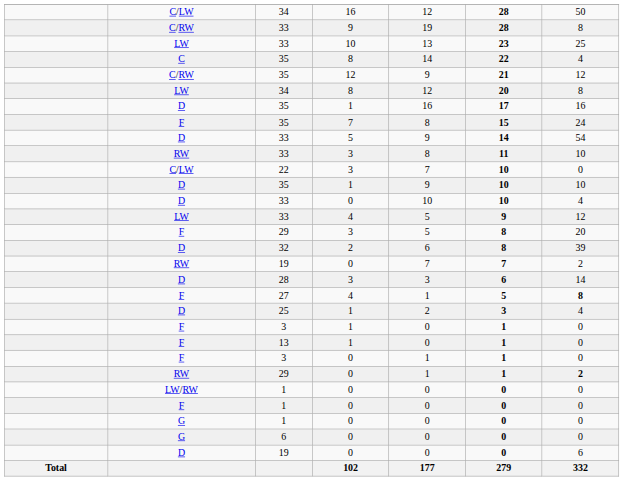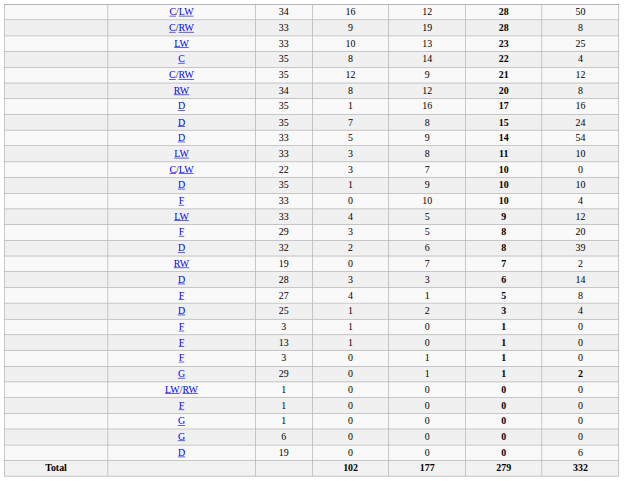 <table class="wikitable sortable" width ="50%">
 <tr align="center">
 </tr>
 <tr align="center" bgcolor="">
 <td></td>
 <td><a href='#'>C</a>/<a href='#'>LW</a></td>
 <td>34</td>
 <td>16</td>
 <td>12</td>
 <td><strong>28</strong></td>
 <td>50</td>
 </tr>
 <tr align="center" bgcolor="f0f0f0">
 <td></td>
 <td><a href='#'>C</a>/<a href='#'>RW</a></td>
 <td>33</td>
 <td>9</td>
 <td>19</td>
 <td><strong>28</strong></td>
 <td>8</td>
 </tr>
 <tr align="center" bgcolor="">
 <td></td>
 <td><a href='#'>LW</a></td>
 <td>33</td>
 <td>10</td>
 <td>13</td>
 <td><strong>23</strong></td>
 <td>25</td>
 </tr>
 <tr align="center" bgcolor="f0f0f0">
 <td></td>
 <td><a href='#'>C</a></td>
 <td>35</td>
 <td>8</td>
 <td>14</td>
 <td><strong>22</strong></td>
 <td>4</td>
 </tr>
 <tr align="center" bgcolor="">
 <td></td>
 <td><a href='#'>C</a>/<a href='#'>RW</a></td>
 <td>35</td>
 <td>12</td>
 <td>9</td>
 <td><strong>21</strong></td>
 <td>12</td>
 </tr>
 <tr align="center" bgcolor="f0f0f0">
 <td></td>
-<td><a href='#'>LW</a></td>
+<td><a href='#'>RW</a></td>
 <td>34</td>
 <td>8</td>
 <td>12</td>
 <td><strong>20</strong></td>
 <td>8</td>
 </tr>
 <tr align="center" bgcolor="">
 <td></td>
 <td><a href='#'>D</a></td>
 <td>35</td>
 <td>1</td>
 <td>16</td>
 <td><strong>17</strong></td>
 <td>16</td>
 </tr>
 <tr align="center" bgcolor="f0f0f0">
 <td></td>
-<td><a href='#'>F</a></td>
+<td><a href='#'>D</a></td>
 <td>35</td>
 <td>7</td>
 <td>8</td>
 <td><strong>15</strong></td>
 <td>24</td>
 </tr>
 <tr align="center" bgcolor="">
 <td></td>
 <td><a href='#'>D</a></td>
 <td>33</td>
 <td>5</td>
 <td>9</td>
 <td><strong>14</strong></td>
 <td>54</td>
 </tr>
 <tr align="center" bgcolor="f0f0f0">
 <td></td>
-<td><a href='#'>RW</a></td>
+<td><a href='#'>LW</a></td>
 <td>33</td>
 <td>3</td>
 <td>8</td>
 <td><strong>11</strong></td>
 <td>10</td>
 </tr>
 <tr align="center" bgcolor="">
 <td></td>
 <td><a href='#'>C</a>/<a href='#'>LW</a></td>
 <td>22</td>
 <td>3</td>
 <td>7</td>
 <td><strong>10</strong></td>
 <td>0</td>
 </tr>
 <tr align="center" bgcolor="f0f0f0">
 <td></td>
 <td><a href='#'>D</a></td>
 <td>35</td>
 <td>1</td>
 <td>9</td>
 <td><strong>10</strong></td>
 <td>10</td>
 </tr>
 <tr align="center" bgcolor="">
 <td></td>
-<td><a href='#'>D</a></td>
+<td><a href='#'>F</a></td>
 <td>33</td>
 <td>0</td>
 <td>10</td>
 <td><strong>10</strong></td>
 <td>4</td>
 </tr>
 <tr align="center" bgcolor="f0f0f0">
 <td></td>
 <td><a href='#'>LW</a></td>
 <td>33</td>
 <td>4</td>
 <td>5</td>
 <td><strong>9</strong></td>
 <td>12</td>
 </tr>
 <tr align="center" bgcolor="">
 <td></td>
 <td><a href='#'>F</a></td>
 <td>29</td>
 <td>3</td>
 <td>5</td>
 <td><strong>8</strong></td>
 <td>20</td>
 </tr>
 <tr align="center" bgcolor="f0f0f0">
 <td></td>
 <td><a href='#'>D</a></td>
 <td>32</td>
 <td>2</td>
 <td>6</td>
 <td><strong>8</strong></td>
 <td>39</td>
 </tr>
 <tr align="center" bgcolor="">
 <td></td>
 <td><a href='#'>RW</a></td>
 <td>19</td>
 <td>0</td>
 <td>7</td>
 <td><strong>7</strong></td>
 <td>2</td>
 </tr>
 <tr align="center" bgcolor="f0f0f0">
 <td></td>
 <td><a href='#'>D</a></td>
 <td>28</td>
 <td>3</td>
 <td>3</td>
 <td><strong>6</strong></td>
 <td>14</td>
 </tr>
 <tr align="center" bgcolor="">
 <td></td>
 <td><a href='#'>F</a></td>
 <td>27</td>
 <td>4</td>
 <td>1</td>
 <td><strong>5</strong></td>
-<td><strong>8</strong></td>
+<td>8</td>
 </tr>
 <tr align="center" bgcolor="f0f0f0">
 <td></td>
 <td><a href='#'>D</a></td>
 <td>25</td>
 <td>1</td>
 <td>2</td>
 <td><strong>3</strong></td>
 <td>4</td>
 </tr>
 <tr align="center" bgcolor="">
 <td></td>
 <td><a href='#'>F</a></td>
 <td>3</td>
 <td>1</td>
 <td>0</td>
 <td><strong>1</strong></td>
 <td>0</td>
 </tr>
 <tr align="center" bgcolor="f0f0f0">
 <td></td>
 <td><a href='#'>F</a></td>
 <td>13</td>
 <td>1</td>
 <td>0</td>
 <td><strong>1</strong></td>
 <td>0</td>
 </tr>
 <tr align="center" bgcolor="">
 <td></td>
 <td><a href='#'>F</a></td>
 <td>3</td>
 <td>0</td>
 <td>1</td>
 <td><strong>1</strong></td>
 <td>0</td>
 </tr>
 <tr align="center" bgcolor="f0f0f0">
 <td></td>
-<td><a href='#'>RW</a></td>
+<td><a href='#'>G</a></td>
 <td>29</td>
 <td>0</td>
 <td>1</td>
 <td><strong>1</strong></td>
 <td><strong>2</strong></td>
 </tr>
 <tr align="center" bgcolor="">
 <td></td>
 <td><a href='#'>LW</a>/<a href='#'>RW</a></td>
 <td>1</td>
 <td>0</td>
 <td>0</td>
 <td><strong>0</strong></td>
 <td>0</td>
 </tr>
 <tr align="center" bgcolor="f0f0f0">
 <td></td>
 <td><a href='#'>F</a></td>
 <td>1</td>
 <td>0</td>
 <td>0</td>
 <td><strong>0</strong></td>
 <td>0</td>
 </tr>
 <tr align="center" bgcolor="">
 <td></td>
 <td><a href='#'>G</a></td>
 <td>1</td>
 <td>0</td>
 <td>0</td>
 <td><strong>0</strong></td>
 <td>0</td>
 </tr>
 <tr align="center" bgcolor="f0f0f0">
 <td></td>
 <td><a href='#'>G</a></td>
 <td>6</td>
 <td>0</td>
 <td>0</td>
 <td><strong>0</strong></td>
 <td>0</td>
 </tr>
 <tr align="center" bgcolor="">
 <td></td>
 <td><a href='#'>D</a></td>
 <td>19</td>
 <td>0</td>
 <td>0</td>
 <td><strong>0</strong></td>
 <td>6</td>
 </tr>
 <tr>
 <th>Total</th>
 <th></th>
 <th></th>
 <th>102</th>
 <th>177</th>
 <th>279</th>
 <th>332</th>
 </tr>
 </table>
